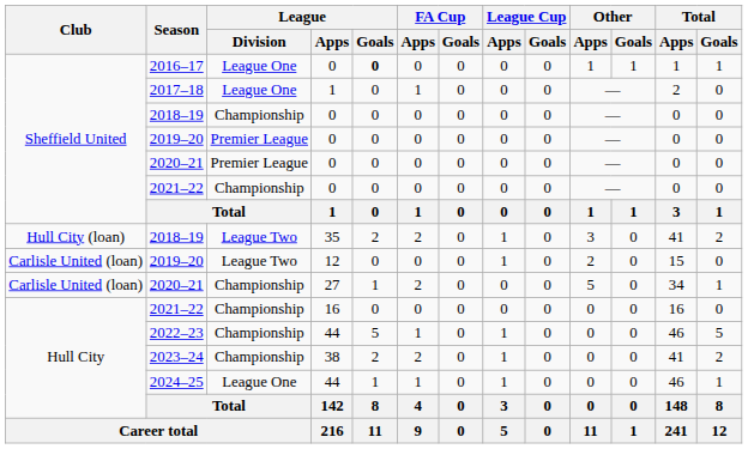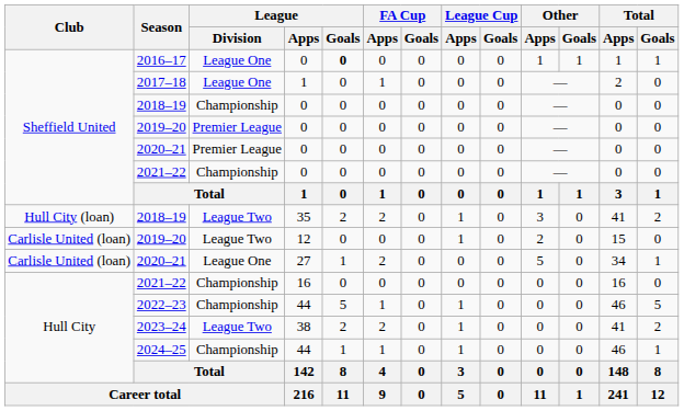 <table class="wikitable" style="text-align: center;">
 <tr>
 <th rowspan="2">Club</th>
 <th rowspan="2">Season</th>
 <th colspan="3">League</th>
 <th colspan="2"><a href='#'>FA Cup</a></th>
 <th colspan="2"><a href='#'>League Cup</a></th>
 <th colspan="2">Other</th>
 <th colspan="2">Total</th>
 </tr>
 <tr>
 <th>Division</th>
 <th>Apps</th>
 <th>Goals</th>
 <th>Apps</th>
 <th>Goals</th>
 <th>Apps</th>
 <th>Goals</th>
 <th>Apps</th>
 <th>Goals</th>
 <th>Apps</th>
 <th>Goals</th>
 </tr>
 <tr>
 <td rowspan=7><a href='#'>Sheffield United</a></td>
 <td><a href='#'>2016–17</a></td>
 <td><a href='#'>League One</a></td>
 <td>0</td>
 <td><strong>0</strong></td>
 <td>0</td>
 <td>0</td>
 <td>0</td>
 <td>0</td>
 <td>1</td>
 <td>1</td>
 <td>1</td>
 <td>1</td>
 </tr>
 <tr>
 <td><a href='#'>2017–18</a></td>
 <td><a href='#'>League One</a></td>
 <td>1</td>
 <td>0</td>
 <td>1</td>
 <td>0</td>
 <td>0</td>
 <td>0</td>
 <td colspan="2">—</td>
 <td>2</td>
 <td>0</td>
 </tr>
 <tr>
 <td><a href='#'>2018–19</a></td>
 <td>Championship</td>
 <td>0</td>
 <td>0</td>
 <td>0</td>
 <td>0</td>
 <td>0</td>
 <td>0</td>
 <td colspan="2">—</td>
 <td>0</td>
 <td>0</td>
 </tr>
 <tr>
 <td><a href='#'>2019–20</a></td>
 <td><a href='#'>Premier League</a></td>
 <td>0</td>
 <td>0</td>
 <td>0</td>
 <td>0</td>
 <td>0</td>
 <td>0</td>
 <td colspan="2">—</td>
 <td>0</td>
 <td>0</td>
 </tr>
 <tr>
 <td><a href='#'>2020–21</a></td>
 <td>Premier League</td>
 <td>0</td>
 <td>0</td>
 <td>0</td>
 <td>0</td>
 <td>0</td>
 <td>0</td>
 <td colspan="2">—</td>
 <td>0</td>
 <td>0</td>
 </tr>
 <tr>
 <td><a href='#'>2021–22</a></td>
 <td>Championship</td>
 <td>0</td>
 <td>0</td>
 <td>0</td>
 <td>0</td>
 <td>0</td>
 <td>0</td>
 <td colspan="2">—</td>
 <td>0</td>
 <td>0</td>
 </tr>
 <tr>
 <th colspan=2>Total</th>
 <th>1</th>
 <th>0</th>
 <th>1</th>
 <th>0</th>
 <th>0</th>
 <th>0</th>
 <th>1</th>
 <th>1</th>
 <th>3</th>
 <th>1</th>
 </tr>
 <tr>
 <td><a href='#'>Hull City</a> (loan)</td>
 <td><a href='#'>2018–19</a></td>
 <td><a href='#'>League Two</a></td>
 <td>35</td>
 <td>2</td>
 <td>2</td>
 <td>0</td>
 <td>1</td>
 <td>0</td>
 <td>3</td>
 <td>0</td>
 <td>41</td>
 <td>2</td>
 </tr>
 <tr>
 <td><a href='#'>Carlisle United</a> (loan)</td>
 <td><a href='#'>2019–20</a></td>
 <td>League Two</td>
 <td>12</td>
 <td>0</td>
 <td>0</td>
 <td>0</td>
 <td>1</td>
 <td>0</td>
 <td>2</td>
 <td>0</td>
 <td>15</td>
 <td>0</td>
 </tr>
 <tr>
 <td><a href='#'>Carlisle United</a> (loan)</td>
 <td><a href='#'>2020–21</a></td>
-<td>Championship</td>
+<td>League One</td>
 <td>27</td>
 <td>1</td>
 <td>2</td>
 <td>0</td>
 <td>0</td>
 <td>0</td>
 <td>5</td>
 <td>0</td>
 <td>34</td>
 <td>1</td>
 </tr>
 <tr>
 <td rowspan="5">Hull City</td>
 <td><a href='#'>2021–22</a></td>
 <td>Championship</td>
 <td>16</td>
 <td>0</td>
 <td>0</td>
 <td>0</td>
 <td>0</td>
 <td>0</td>
 <td>0</td>
 <td>0</td>
 <td>16</td>
 <td>0</td>
 </tr>
 <tr>
 <td><a href='#'>2022–23</a></td>
 <td>Championship</td>
 <td>44</td>
 <td>5</td>
 <td>1</td>
 <td>0</td>
 <td>1</td>
 <td>0</td>
 <td>0</td>
 <td>0</td>
 <td>46</td>
 <td>5</td>
 </tr>
 <tr>
 <td><a href='#'>2023–24</a></td>
-<td>Championship</td>
+<td><a href='#'>League Two</a></td>
 <td>38</td>
 <td>2</td>
 <td>2</td>
 <td>0</td>
 <td>1</td>
 <td>0</td>
 <td>0</td>
 <td>0</td>
 <td>41</td>
 <td>2</td>
 </tr>
 <tr>
 <td><a href='#'>2024–25</a></td>
-<td>League One</td>
+<td>Championship</td>
 <td>44</td>
 <td>1</td>
 <td>1</td>
 <td>0</td>
 <td>1</td>
 <td>0</td>
 <td>0</td>
 <td>0</td>
 <td>46</td>
 <td>1</td>
 </tr>
 <tr>
 <th colspan=2>Total</th>
 <th>142</th>
 <th>8</th>
 <th>4</th>
 <th>0</th>
 <th>3</th>
 <th>0</th>
 <th>0</th>
 <th>0</th>
 <th>148</th>
 <th>8</th>
 </tr>
 <tr>
 <th colspan=3>Career total</th>
 <th>216</th>
 <th>11</th>
 <th>9</th>
 <th>0</th>
 <th>5</th>
 <th>0</th>
 <th>11</th>
 <th>1</th>
 <th>241</th>
 <th>12</th>
 </tr>
 </table>
